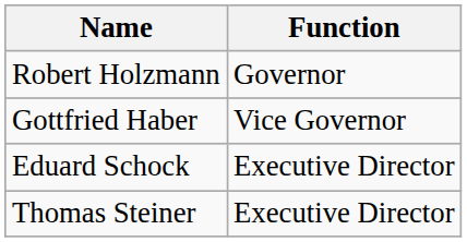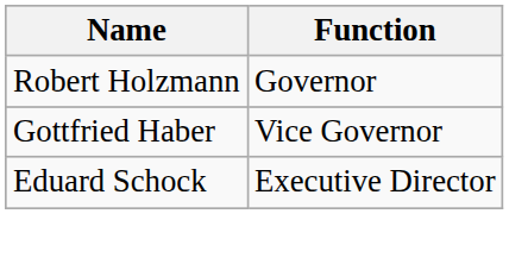 <table class="wikitable centered">
 <tr class="hintergrundfarbe5">
 <th>Name</th>
 <th>Function</th>
 </tr>
 <tr>
 <td>Robert Holzmann</td>
 <td>Governor</td>
 </tr>
 <tr>
 <td>Gottfried Haber</td>
 <td>Vice Governor</td>
 </tr>
 <tr>
 <td>Eduard Schock</td>
 <td>Executive Director</td>
 </tr>
-<tr>
-<td>Thomas Steiner</td>
-<td>Executive Director</td>
-</tr>
 </table>
